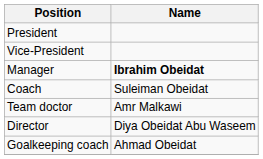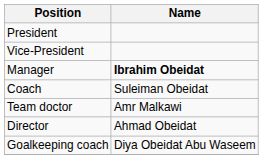 <table class="wikitable">
 <tr>
 <th>Position</th>
 <th>Name</th>
 </tr>
 <tr>
 <td>President</td>
 <td></td>
 </tr>
 <tr>
 <td>Vice-President</td>
 <td></td>
 </tr>
 <tr>
 <td>Manager</td>
 <td><strong> Ibrahim Obeidat</strong></td>
 </tr>
 <tr>
 <td>Coach</td>
 <td> Suleiman Obeidat</td>
 </tr>
 <tr>
 <td>Team doctor</td>
 <td> Amr Malkawi</td>
 </tr>
 <tr>
 <td>Director</td>
-<td> Diya Obeidat Abu Waseem</td>
+<td> Ahmad Obeidat</td>
 </tr>
 <tr>
 <td>Goalkeeping coach</td>
-<td> Ahmad Obeidat</td>
+<td> Diya Obeidat Abu Waseem</td>
 </tr>
 <tr>
 </tr>
 </table>
